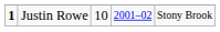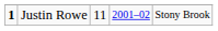 <table class="wikitable">
 <tr>
 </tr>
 <tr>
 <td><strong>1</strong></td>
 <td>Justin Rowe</td>
-<td>10</td>
+<td>11</td>
 <td style="font-size:80%;"><a href='#'>2001–02</a></td>
 <td style="font-size:80%;">Stony Brook</td>
 </tr>
 </table>
